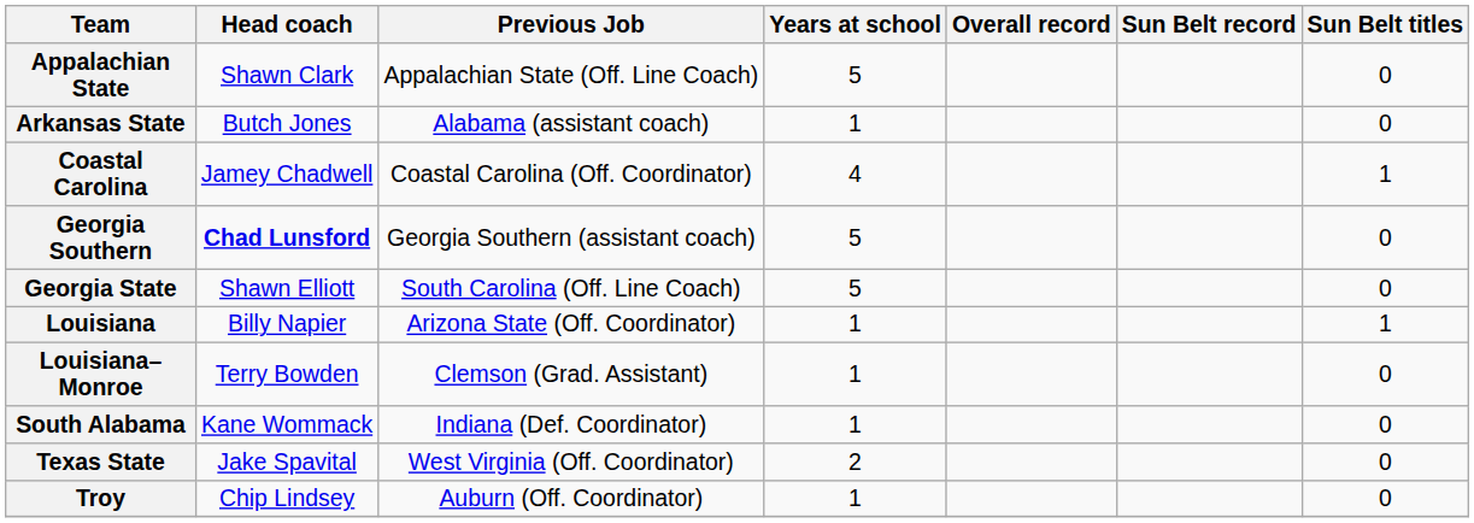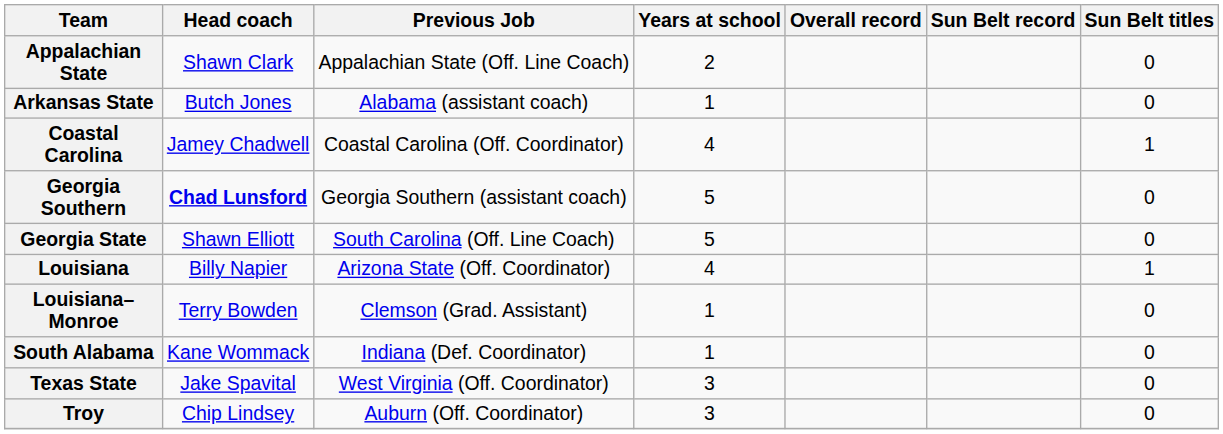 <table class="wikitable source" style="text-align: center; font-size:90%">
 <tr>
 <th width="110">Team</th>
 <th>Head coach</th>
 <th>Previous Job</th>
 <th>Years at school</th>
 <th>Overall record</th>
 <th>Sun Belt record</th>
 <th>Sun Belt titles</th>
 </tr>
 <tr>
 <th style=>Appalachian State</th>
 <td><a href='#'>Shawn Clark</a></td>
 <td>Appalachian State (Off. Line Coach)</td>
-<td>5</td>
+<td>2</td>
 <td></td>
 <td></td>
 <td>0</td>
 </tr>
 <tr>
 <th style=>Arkansas State</th>
 <td><a href='#'>Butch Jones</a></td>
 <td><a href='#'>Alabama</a> (assistant coach)</td>
 <td>1</td>
 <td></td>
 <td></td>
 <td>0</td>
 </tr>
 <tr>
 <th style=>Coastal Carolina</th>
 <td><a href='#'>Jamey Chadwell</a></td>
 <td>Coastal Carolina (Off. Coordinator)</td>
 <td>4</td>
 <td></td>
 <td></td>
 <td>1</td>
 </tr>
 <tr>
 <th style=>Georgia Southern</th>
 <td><strong><a href='#'>Chad Lunsford</a></strong></td>
 <td>Georgia Southern (assistant coach)</td>
 <td>5</td>
 <td></td>
 <td></td>
 <td>0</td>
 </tr>
 <tr>
 <th style=>Georgia State</th>
 <td><a href='#'>Shawn Elliott</a></td>
 <td><a href='#'>South Carolina</a> (Off. Line Coach)</td>
 <td>5</td>
 <td></td>
 <td></td>
 <td>0</td>
 </tr>
 <tr>
 <th style=>Louisiana</th>
 <td><a href='#'>Billy Napier</a></td>
 <td><a href='#'>Arizona State</a> (Off. Coordinator)</td>
-<td>1</td>
+<td>4</td>
 <td></td>
 <td></td>
 <td>1</td>
 </tr>
 <tr>
 <th style=>Louisiana–Monroe</th>
 <td><a href='#'>Terry Bowden</a></td>
 <td><a href='#'>Clemson</a> (Grad. Assistant)</td>
 <td>1</td>
 <td></td>
 <td></td>
 <td>0</td>
 </tr>
 <tr>
 <th style=>South Alabama</th>
 <td><a href='#'>Kane Wommack</a></td>
 <td><a href='#'>Indiana</a> (Def. Coordinator)</td>
 <td>1</td>
 <td></td>
 <td></td>
 <td>0</td>
 </tr>
 <tr>
 <th style=>Texas State</th>
 <td><a href='#'>Jake Spavital</a></td>
 <td><a href='#'>West Virginia</a> (Off. Coordinator)</td>
-<td>2</td>
+<td>3</td>
 <td></td>
 <td></td>
 <td>0</td>
 </tr>
 <tr>
 <th style=>Troy</th>
 <td><a href='#'>Chip Lindsey</a></td>
 <td><a href='#'>Auburn</a> (Off. Coordinator)</td>
-<td>1</td>
+<td>3</td>
 <td></td>
 <td></td>
 <td>0</td>
 </tr>
 <tr>
 </tr>
 </table>
